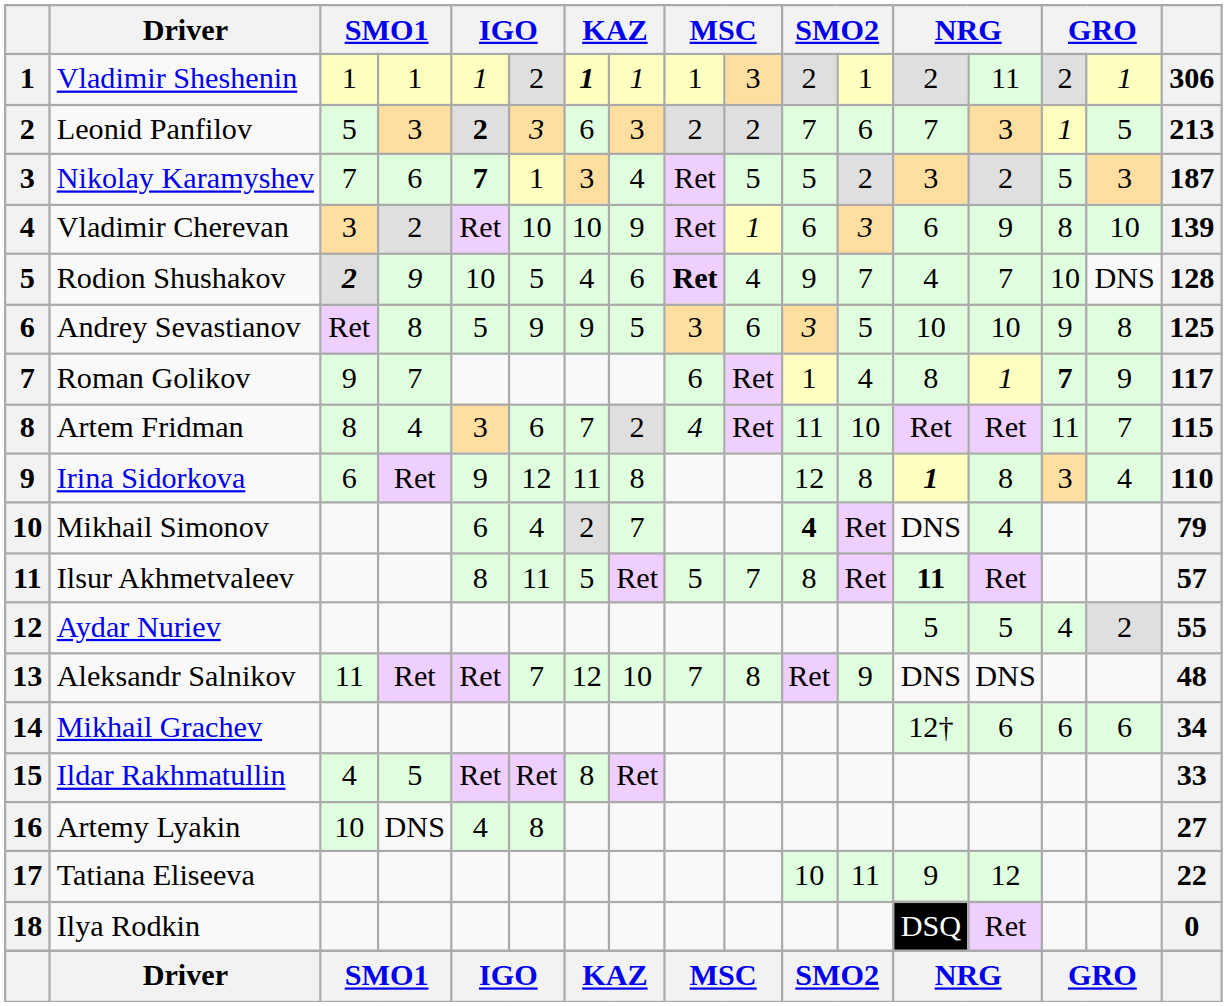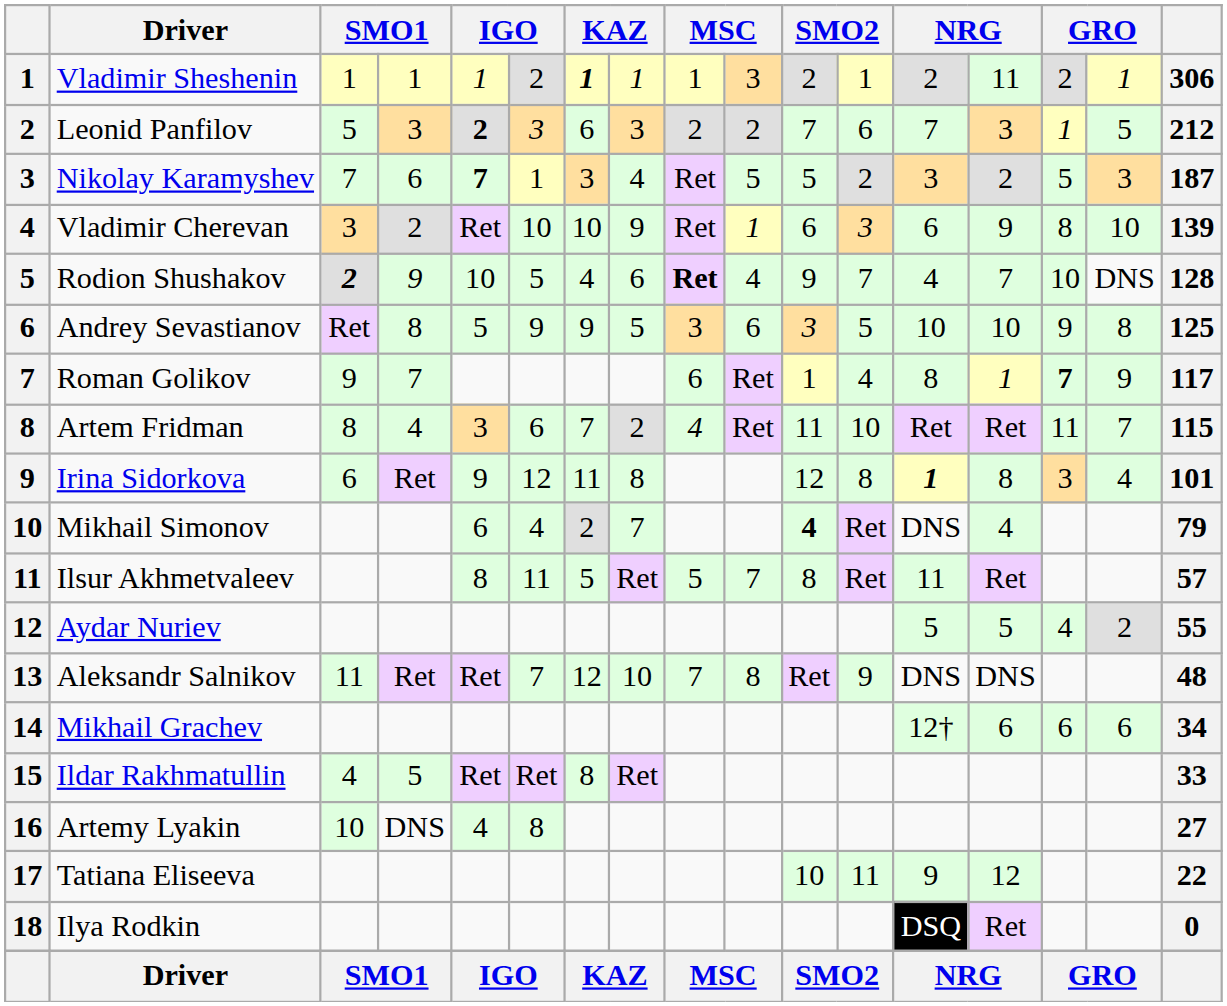 <table align=left| class="wikitable" style="font-size: 85%; text-align: center">
 <tr valign="top">
 <th valign="middle"></th>
 <th valign="middle">Driver</th>
 <th colspan=2><a href='#'>SMO1</a></th>
 <th colspan=2><a href='#'>IGO</a></th>
 <th colspan=2><a href='#'>KAZ</a></th>
 <th colspan=2><a href='#'>MSC</a></th>
 <th colspan=2><a href='#'>SMO2</a></th>
 <th colspan=2><a href='#'>NRG</a></th>
 <th colspan=2><a href='#'>GRO</a></th>
 <th valign="middle"></th>
 </tr>
 <tr>
 <th>1</th>
 <td align="left"><a href='#'>Vladimir Sheshenin</a></td>
 <td style="background:#ffffbf;">1</td>
 <td style="background:#ffffbf;">1</td>
 <td style="background:#ffffbf;"><em>1</em></td>
 <td style="background:#dfdfdf;">2</td>
 <td style="background:#ffffbf;"><strong><em>1</em></strong></td>
 <td style="background:#ffffbf;"><em>1</em></td>
 <td style="background:#ffffbf;">1</td>
 <td style="background:#ffdf9f;">3</td>
 <td style="background:#dfdfdf;">2</td>
 <td style="background:#ffffbf;">1</td>
 <td style="background:#dfdfdf;">2</td>
 <td style="background:#dfffdf;">11</td>
 <td style="background:#dfdfdf;">2</td>
 <td style="background:#ffffbf;"><em>1</em></td>
 <th>306</th>
 </tr>
 <tr>
 <th>2</th>
 <td align="left">Leonid Panfilov</td>
 <td style="background:#dfffdf;">5</td>
 <td style="background:#ffdf9f;">3</td>
 <td style="background:#dfdfdf;"><strong>2</strong></td>
 <td style="background:#ffdf9f;"><em>3</em></td>
 <td style="background:#dfffdf;">6</td>
 <td style="background:#ffdf9f;">3</td>
 <td style="background:#dfdfdf;">2</td>
 <td style="background:#dfdfdf;">2</td>
 <td style="background:#dfffdf;">7</td>
 <td style="background:#dfffdf;">6</td>
 <td style="background:#dfffdf;">7</td>
 <td style="background:#ffdf9f;">3</td>
 <td style="background:#ffffbf;"><em>1</em></td>
 <td style="background:#dfffdf;">5</td>
-<th>213</th>
+<th>212</th>
 </tr>
 <tr>
 <th>3</th>
 <td align="left"><a href='#'>Nikolay Karamyshev</a></td>
 <td style="background:#dfffdf;">7</td>
 <td style="background:#dfffdf;">6</td>
 <td style="background:#dfffdf;"><strong>7</strong></td>
 <td style="background:#ffffbf;">1</td>
 <td style="background:#ffdf9f;">3</td>
 <td style="background:#dfffdf;">4</td>
 <td style="background:#efcfff;">Ret</td>
 <td style="background:#dfffdf;">5</td>
 <td style="background:#dfffdf;">5</td>
 <td style="background:#dfdfdf;">2</td>
 <td style="background:#ffdf9f;">3</td>
 <td style="background:#dfdfdf;">2</td>
 <td style="background:#dfffdf;">5</td>
 <td style="background:#ffdf9f;">3</td>
 <th>187</th>
 </tr>
 <tr>
 <th>4</th>
 <td align="left">Vladimir Cherevan</td>
 <td style="background:#ffdf9f;">3</td>
 <td style="background:#dfdfdf;">2</td>
 <td style="background:#efcfff;">Ret</td>
 <td style="background:#dfffdf;">10</td>
 <td style="background:#dfffdf;">10</td>
 <td style="background:#dfffdf;">9</td>
 <td style="background:#efcfff;">Ret</td>
 <td style="background:#ffffbf;"><em>1</em></td>
 <td style="background:#dfffdf;">6</td>
 <td style="background:#ffdf9f;"><em>3</em></td>
 <td style="background:#dfffdf;">6</td>
 <td style="background:#dfffdf;">9</td>
 <td style="background:#dfffdf;">8</td>
 <td style="background:#dfffdf;">10</td>
 <th>139</th>
 </tr>
 <tr>
 <th>5</th>
 <td align="left">Rodion Shushakov</td>
 <td style="background:#dfdfdf;"><strong><em>2</em></strong></td>
 <td style="background:#dfffdf;"><em>9</em></td>
 <td style="background:#dfffdf;">10</td>
 <td style="background:#dfffdf;">5</td>
 <td style="background:#dfffdf;">4</td>
 <td style="background:#dfffdf;">6</td>
 <td style="background:#efcfff;"><strong>Ret</strong></td>
 <td style="background:#dfffdf;">4</td>
 <td style="background:#dfffdf;">9</td>
 <td style="background:#dfffdf;">7</td>
 <td style="background:#dfffdf;">4</td>
 <td style="background:#dfffdf;">7</td>
 <td style="background:#dfffdf;">10</td>
 <td>DNS</td>
 <th>128</th>
 </tr>
 <tr>
 <th>6</th>
 <td align="left">Andrey Sevastianov</td>
 <td style="background:#efcfff;">Ret</td>
 <td style="background:#dfffdf;">8</td>
 <td style="background:#dfffdf;">5</td>
 <td style="background:#dfffdf;">9</td>
 <td style="background:#dfffdf;">9</td>
 <td style="background:#dfffdf;">5</td>
 <td style="background:#ffdf9f;">3</td>
 <td style="background:#dfffdf;">6</td>
 <td style="background:#ffdf9f;"><em>3</em></td>
 <td style="background:#dfffdf;">5</td>
 <td style="background:#dfffdf;">10</td>
 <td style="background:#dfffdf;">10</td>
 <td style="background:#dfffdf;">9</td>
 <td style="background:#dfffdf;">8</td>
 <th>125</th>
 </tr>
 <tr>
 <th>7</th>
 <td align="left">Roman Golikov</td>
 <td style="background:#dfffdf;">9</td>
 <td style="background:#dfffdf;">7</td>
 <td></td>
 <td></td>
 <td></td>
 <td></td>
 <td style="background:#dfffdf;">6</td>
 <td style="background:#efcfff;">Ret</td>
 <td style="background:#ffffbf;">1</td>
 <td style="background:#dfffdf;">4</td>
 <td style="background:#dfffdf;">8</td>
 <td style="background:#ffffbf;"><em>1</em></td>
 <td style="background:#dfffdf;"><strong>7</strong></td>
 <td style="background:#dfffdf;">9</td>
 <th>117</th>
 </tr>
 <tr>
 <th>8</th>
 <td align="left">Artem Fridman</td>
 <td style="background:#dfffdf;">8</td>
 <td style="background:#dfffdf;">4</td>
 <td style="background:#ffdf9f;">3</td>
 <td style="background:#dfffdf;">6</td>
 <td style="background:#dfffdf;">7</td>
 <td style="background:#dfdfdf;">2</td>
 <td style="background:#dfffdf;"><em>4</em></td>
 <td style="background:#efcfff;">Ret</td>
 <td style="background:#dfffdf;">11</td>
 <td style="background:#dfffdf;">10</td>
 <td style="background:#efcfff;">Ret</td>
 <td style="background:#efcfff;">Ret</td>
 <td style="background:#dfffdf;">11</td>
 <td style="background:#dfffdf;">7</td>
 <th>115</th>
 </tr>
 <tr>
 <th>9</th>
 <td align="left"><a href='#'>Irina Sidorkova</a></td>
 <td style="background:#dfffdf;">6</td>
 <td style="background:#efcfff;">Ret</td>
 <td style="background:#dfffdf;">9</td>
 <td style="background:#dfffdf;">12</td>
 <td style="background:#dfffdf;">11</td>
 <td style="background:#dfffdf;">8</td>
 <td></td>
 <td></td>
 <td style="background:#dfffdf;">12</td>
 <td style="background:#dfffdf;">8</td>
 <td style="background:#ffffbf;"><strong><em>1</em></strong></td>
 <td style="background:#dfffdf;">8</td>
 <td style="background:#ffdf9f;">3</td>
 <td style="background:#dfffdf;">4</td>
-<th>110</th>
+<th>101</th>
 </tr>
 <tr>
 <th>10</th>
 <td align="left">Mikhail Simonov</td>
 <td></td>
 <td></td>
 <td style="background:#dfffdf;">6</td>
 <td style="background:#dfffdf;">4</td>
 <td style="background:#dfdfdf;">2</td>
 <td style="background:#dfffdf;">7</td>
 <td></td>
 <td></td>
 <td style="background:#dfffdf;"><strong>4</strong></td>
 <td style="background:#efcfff;">Ret</td>
 <td>DNS</td>
 <td style="background:#dfffdf;">4</td>
 <td></td>
 <td></td>
 <th>79</th>
 </tr>
 <tr>
 <th>11</th>
 <td align="left">Ilsur Akhmetvaleev</td>
 <td></td>
 <td></td>
 <td style="background:#dfffdf;">8</td>
 <td style="background:#dfffdf;">11</td>
 <td style="background:#dfffdf;">5</td>
 <td style="background:#efcfff;">Ret</td>
 <td style="background:#dfffdf;">5</td>
 <td style="background:#dfffdf;">7</td>
 <td style="background:#dfffdf;">8</td>
 <td style="background:#efcfff;">Ret</td>
-<td style="background:#dfffdf;"><strong>11</strong></td>
+<td style="background:#dfffdf;">11</td>
 <td style="background:#efcfff;">Ret</td>
 <td></td>
 <td></td>
 <th>57</th>
 </tr>
 <tr>
 <th>12</th>
 <td align="left"><a href='#'>Aydar Nuriev</a></td>
 <td></td>
 <td></td>
 <td></td>
 <td></td>
 <td></td>
 <td></td>
 <td></td>
 <td></td>
 <td></td>
 <td></td>
 <td style="background:#dfffdf;">5</td>
 <td style="background:#dfffdf;">5</td>
 <td style="background:#dfffdf;">4</td>
 <td style="background:#dfdfdf;">2</td>
 <th>55</th>
 </tr>
 <tr>
 <th>13</th>
 <td align="left">Aleksandr Salnikov</td>
 <td style="background:#dfffdf;">11</td>
 <td style="background:#efcfff;">Ret</td>
 <td style="background:#efcfff;">Ret</td>
 <td style="background:#dfffdf;">7</td>
 <td style="background:#dfffdf;">12</td>
 <td style="background:#dfffdf;">10</td>
 <td style="background:#dfffdf;">7</td>
 <td style="background:#dfffdf;">8</td>
 <td style="background:#efcfff;">Ret</td>
 <td style="background:#dfffdf;">9</td>
 <td>DNS</td>
 <td>DNS</td>
 <td></td>
 <td></td>
 <th>48</th>
 </tr>
 <tr>
 <th>14</th>
 <td align="left"><a href='#'>Mikhail Grachev</a></td>
 <td></td>
 <td></td>
 <td></td>
 <td></td>
 <td></td>
 <td></td>
 <td></td>
 <td></td>
 <td></td>
 <td></td>
 <td style="background:#dfffdf;">12†</td>
 <td style="background:#dfffdf;">6</td>
 <td style="background:#dfffdf;">6</td>
 <td style="background:#dfffdf;">6</td>
 <th>34</th>
 </tr>
 <tr>
 <th>15</th>
 <td align="left"><a href='#'>Ildar Rakhmatullin</a></td>
 <td style="background:#dfffdf;">4</td>
 <td style="background:#dfffdf;">5</td>
 <td style="background:#efcfff;">Ret</td>
 <td style="background:#efcfff;">Ret</td>
 <td style="background:#dfffdf;">8</td>
 <td style="background:#efcfff;">Ret</td>
 <td></td>
 <td></td>
 <td></td>
 <td></td>
 <td></td>
 <td></td>
 <td></td>
 <td></td>
 <th>33</th>
 </tr>
 <tr>
 <th>16</th>
 <td align="left">Artemy Lyakin</td>
 <td style="background:#dfffdf;">10</td>
 <td>DNS</td>
 <td style="background:#dfffdf;">4</td>
 <td style="background:#dfffdf;">8</td>
 <td></td>
 <td></td>
 <td></td>
 <td></td>
 <td></td>
 <td></td>
 <td></td>
 <td></td>
 <td></td>
 <td></td>
 <th>27</th>
 </tr>
 <tr>
 <th>17</th>
 <td align="left">Tatiana Eliseeva</td>
 <td></td>
 <td></td>
 <td></td>
 <td></td>
 <td></td>
 <td></td>
 <td></td>
 <td></td>
 <td style="background:#dfffdf;">10</td>
 <td style="background:#dfffdf;">11</td>
 <td style="background:#dfffdf;">9</td>
 <td style="background:#dfffdf;">12</td>
 <td></td>
 <td></td>
 <th>22</th>
 </tr>
 <tr>
 <th>18</th>
 <td align="left">Ilya Rodkin</td>
 <td></td>
 <td></td>
 <td></td>
 <td></td>
 <td></td>
 <td></td>
 <td></td>
 <td></td>
 <td></td>
 <td></td>
 <td style="background-color:#000000;color:white">DSQ</td>
 <td style="background:#efcfff;">Ret</td>
 <td></td>
 <td></td>
 <th>0</th>
 </tr>
 <tr>
 </tr>
 <tr valign="top">
 <th valign="middle"></th>
 <th valign="middle">Driver</th>
 <th colspan=2><a href='#'>SMO1</a></th>
 <th colspan=2><a href='#'>IGO</a></th>
 <th colspan=2><a href='#'>KAZ</a></th>
 <th colspan=2><a href='#'>MSC</a></th>
 <th colspan=2><a href='#'>SMO2</a></th>
 <th colspan=2><a href='#'>NRG</a></th>
 <th colspan=2><a href='#'>GRO</a></th>
 <th valign="middle"></th>
 </tr>
 </table>
